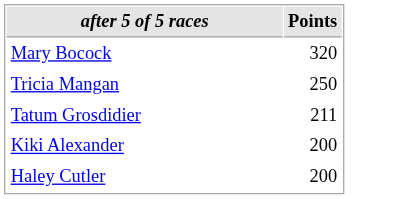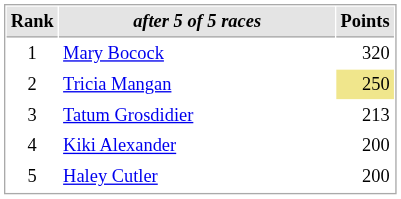 <table cellspacing="1" cellpadding="3" style="border:1px solid #aaa; font-size:86%;">
 <tr style="background:#e4e4e4;">
+<th style="border-bottom:1px solid #aaa; width:10px;">Rank</th>
 <th style="border-bottom:1px solid #aaa; width:200px; white-space:nowrap;"><em>after 5 of 5 races</em></th>
 <th style="border-bottom:1px solid #aaa; width:20px;">Points</th>
 </tr>
 <tr>
+<td style="text-align:center;">1</td>
 <td> <a href='#'>Mary Bocock</a></td>
 <td align="right">320</td>
 </tr>
 <tr>
+<td style="text-align:center;">2</td>
 <td> <a href='#'>Tricia Mangan</a></td>
-<td align="right">250</td>
+<td align="right" style="background: khaki;">250</td>
 </tr>
 <tr>
+<td style="text-align:center;">3</td>
 <td> <a href='#'>Tatum Grosdidier</a></td>
-<td align="right">211</td>
+<td align="right">213</td>
 </tr>
 <tr>
+<td style="text-align:center;">4</td>
 <td> <a href='#'>Kiki Alexander</a></td>
 <td align="right">200</td>
 </tr>
 <tr>
+<td style="text-align:center;">5</td>
 <td> <a href='#'>Haley Cutler</a></td>
 <td align="right">200</td>
 </tr>
 </table>
